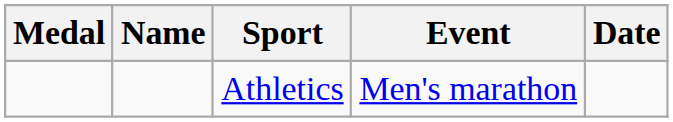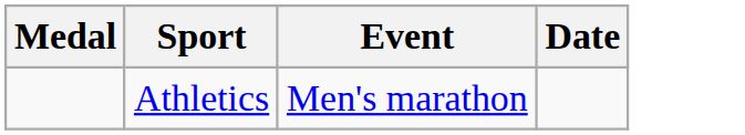 <table class="wikitable sortable"  style="font-size:95%">
 <tr>
 <th>Medal</th>
-<th>Name</th>
 <th>Sport</th>
 <th>Event</th>
 <th>Date</th>
 </tr>
 <tr>
 <td></td>
-<td></td>
 <td><a href='#'>Athletics</a></td>
 <td><a href='#'>Men's marathon</a></td>
 <td></td>
 </tr>
 </table>
